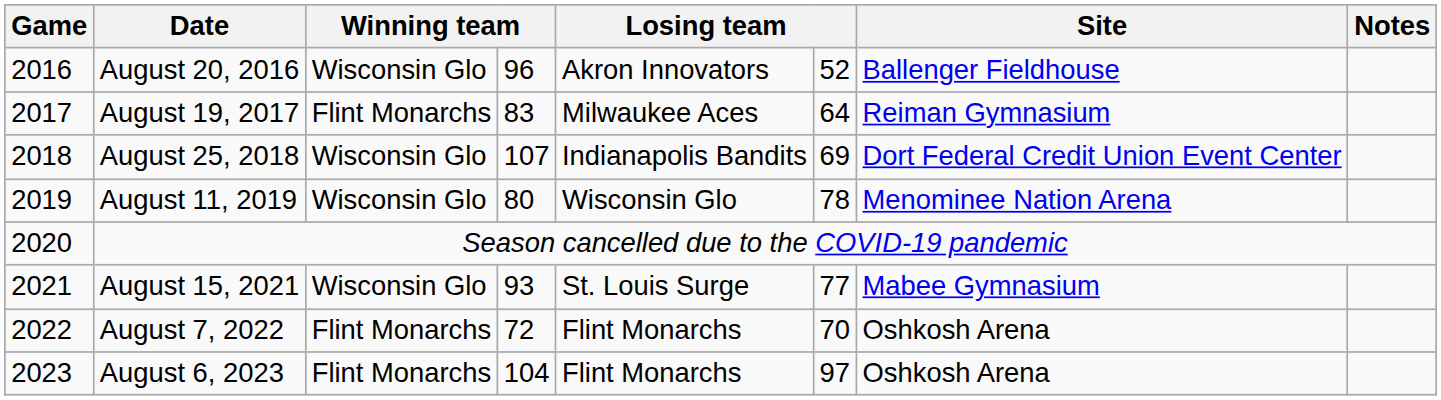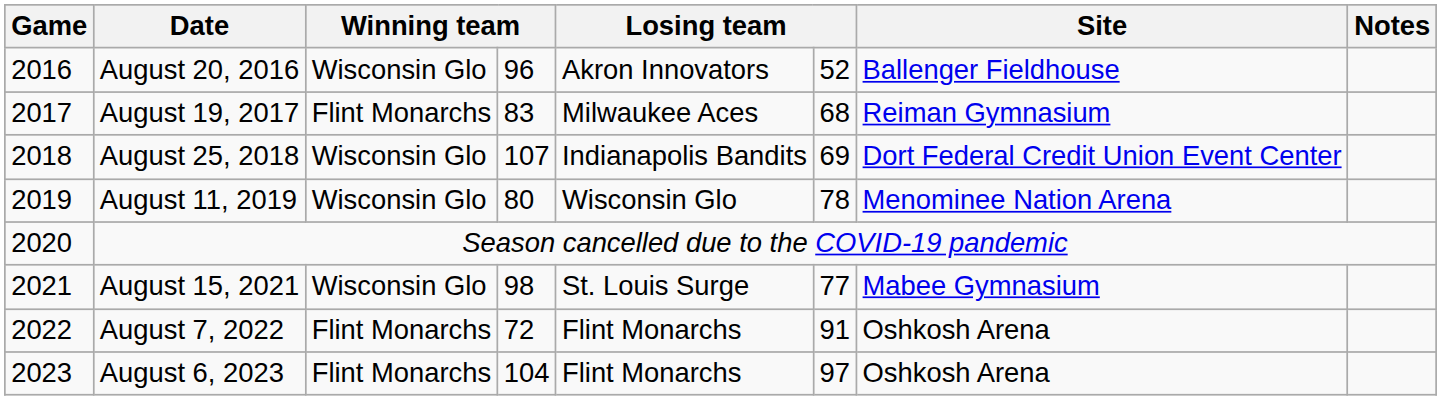 <table class="wikitable sortable">
 <tr>
 <th>Game</th>
 <th>Date</th>
 <th colspan="2">Winning team</th>
 <th colspan="2">Losing team</th>
 <th>Site</th>
 <th>Notes</th>
 </tr>
 <tr>
 <td>2016</td>
 <td>August 20, 2016</td>
 <td>Wisconsin Glo</td>
 <td>96</td>
 <td>Akron Innovators</td>
 <td>52</td>
 <td><a href='#'>Ballenger Fieldhouse</a></td>
 <td></td>
 </tr>
 <tr>
 <td>2017</td>
 <td>August 19, 2017</td>
 <td>Flint Monarchs</td>
 <td>83</td>
 <td>Milwaukee Aces</td>
-<td>64</td>
+<td>68</td>
 <td><a href='#'>Reiman Gymnasium</a></td>
 <td></td>
 </tr>
 <tr>
 <td>2018</td>
 <td>August 25, 2018</td>
 <td>Wisconsin Glo</td>
 <td>107</td>
 <td>Indianapolis Bandits</td>
 <td>69</td>
 <td><a href='#'>Dort Federal Credit Union Event Center</a></td>
 <td></td>
 </tr>
 <tr>
 <td>2019</td>
 <td>August 11, 2019</td>
 <td>Wisconsin Glo</td>
 <td>80</td>
 <td>Wisconsin Glo</td>
 <td>78</td>
 <td><a href='#'>Menominee Nation Arena</a></td>
 <td></td>
 </tr>
 <tr>
 <td>2020</td>
 <td colspan="9" style="text-align:center"><em>Season cancelled due to the <a href='#'>COVID-19 pandemic</a></em></td>
 </tr>
 <tr>
 <td>2021</td>
 <td>August 15, 2021</td>
 <td>Wisconsin Glo</td>
-<td>93</td>
+<td>98</td>
 <td>St. Louis Surge</td>
 <td>77</td>
 <td><a href='#'>Mabee Gymnasium</a></td>
 <td></td>
 </tr>
 <tr>
 <td>2022</td>
 <td>August 7, 2022</td>
 <td>Flint Monarchs</td>
 <td>72</td>
 <td>Flint Monarchs</td>
-<td>70</td>
+<td>91</td>
 <td>Oshkosh Arena</td>
 <td></td>
 </tr>
 <tr>
 <td>2023</td>
 <td>August 6, 2023</td>
 <td>Flint Monarchs</td>
 <td>104</td>
 <td>Flint Monarchs</td>
 <td>97</td>
 <td>Oshkosh Arena</td>
 <td></td>
 </tr>
 </table>
